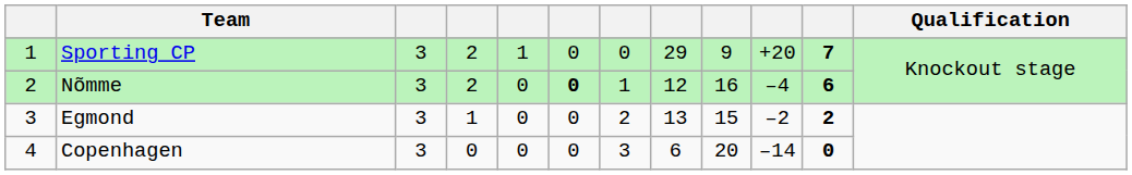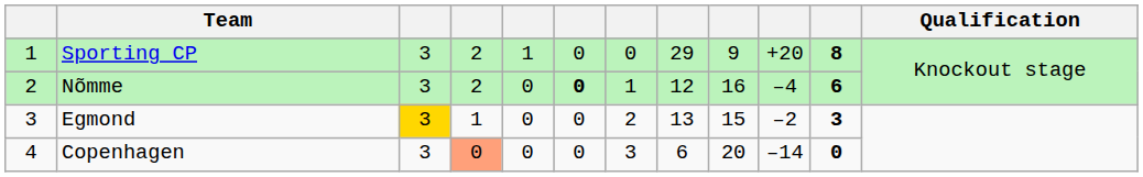 <table class="wikitable" style="font-size: 95%">
 <tr>
 <th width="25"></th>
 <th width="200">Team</th>
 <th width="25"></th>
 <th width="25"></th>
 <th width="25"></th>
 <th width="25"></th>
 <th width="25"></th>
 <th width="25"></th>
 <th width="25"></th>
 <th width="25"></th>
 <th width="25"></th>
 <th width="160">Qualification</th>
 </tr>
 <tr align=center bgcolor=#bbf3bb>
 <td>1</td>
 <td align=left> <a href='#'>Sporting CP</a></td>
 <td>3</td>
 <td>2</td>
 <td>1</td>
 <td>0</td>
 <td>0</td>
 <td>29</td>
 <td>9</td>
 <td>+20</td>
-<td><strong>7</strong></td>
+<td><strong>8</strong></td>
 <td rowspan=2>Knockout stage</td>
 </tr>
 <tr align=center bgcolor=#bbf3bb>
 <td>2</td>
 <td align=left> Nõmme</td>
 <td>3</td>
 <td>2</td>
 <td>0</td>
 <td><strong>0</strong></td>
 <td>1</td>
 <td>12</td>
 <td>16</td>
 <td>–4</td>
 <td><strong>6</strong></td>
 </tr>
 <tr align=center>
 <td>3</td>
 <td align=left> Egmond</td>
-<td>3</td>
+<td style="background: gold;">3</td>
 <td>1</td>
 <td>0</td>
 <td>0</td>
 <td>2</td>
 <td>13</td>
 <td>15</td>
 <td>–2</td>
-<td><strong>2</strong></td>
+<td><strong>3</strong></td>
 <td rowspan=2></td>
 </tr>
 <tr align=center>
 <td>4</td>
 <td align=left> Copenhagen</td>
 <td>3</td>
-<td>0</td>
+<td style="background: lightsalmon;">0</td>
 <td>0</td>
 <td>0</td>
 <td>3</td>
 <td>6</td>
 <td>20</td>
 <td>–14</td>
 <td><strong>0</strong></td>
 </tr>
 </table>
